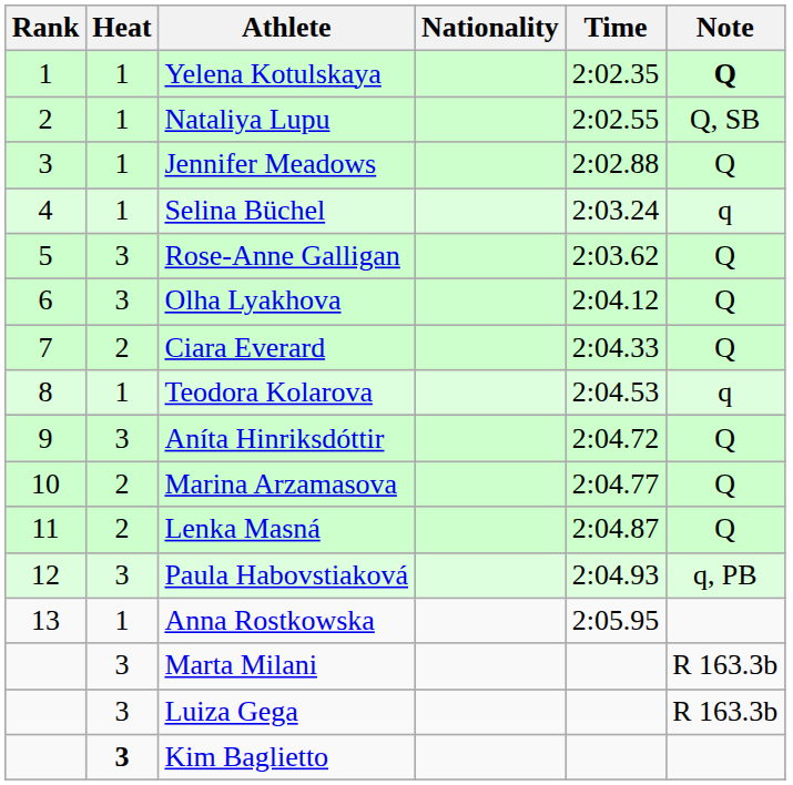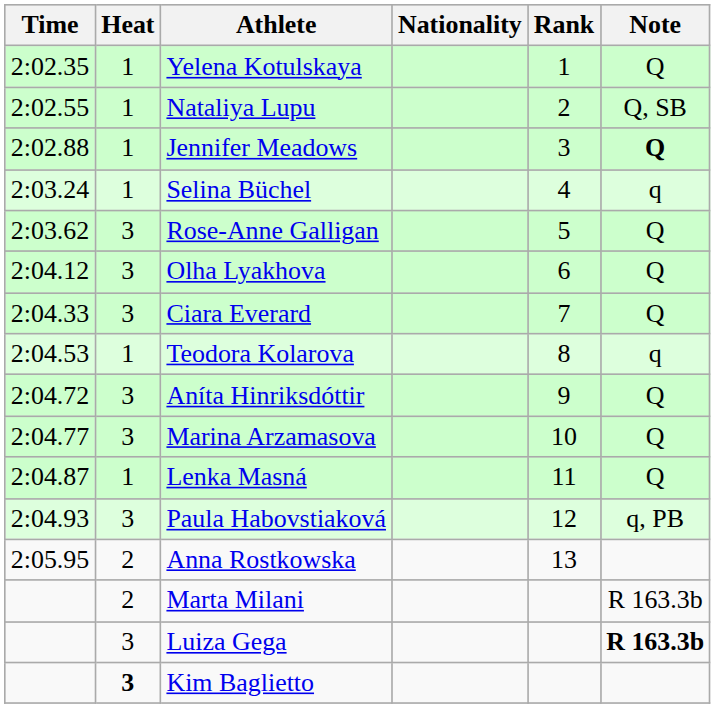 <table class="wikitable sortable" style="text-align:center">
 <tr>
-<th>Rank</th>
+<th>Time</th>
 <th>Heat</th>
 <th>Athlete</th>
 <th>Nationality</th>
-<th>Time</th>
+<th>Rank</th>
 <th>Note</th>
 </tr>
 <tr bgcolor=ccffcc>
-<td>1</td>
+<td>2:02.35</td>
 <td>1</td>
 <td align=left><a href='#'>Yelena Kotulskaya</a></td>
 <td align=left></td>
-<td>2:02.35</td>
-<td><strong>Q</strong></td>
+<td>1</td>
+<td>Q</td>
 </tr>
 <tr bgcolor=ccffcc>
-<td>2</td>
+<td>2:02.55</td>
 <td>1</td>
 <td align=left><a href='#'>Nataliya Lupu</a></td>
 <td align=left></td>
-<td>2:02.55</td>
+<td>2</td>
 <td>Q, SB</td>
 </tr>
 <tr bgcolor=ccffcc>
-<td>3</td>
+<td>2:02.88</td>
 <td>1</td>
 <td align=left><a href='#'>Jennifer Meadows</a></td>
 <td align=left></td>
-<td>2:02.88</td>
+<td>3</td>
+<td><strong>Q</strong></td>
+</tr>
+<tr bgcolor=ddffdd>
+<td>2:03.24</td>
+<td>1</td>
+<td align=left><a href='#'>Selina Büchel</a></td>
+<td align=left></td>
+<td>4</td>
+<td>q</td>
+</tr>
+<tr bgcolor=ccffcc>
+<td>2:03.62</td>
+<td>3</td>
+<td align=left><a href='#'>Rose-Anne Galligan</a></td>
+<td align=left></td>
+<td>5</td>
+<td>Q</td>
+</tr>
+<tr bgcolor=ccffcc>
+<td>2:04.12</td>
+<td>3</td>
+<td align=left><a href='#'>Olha Lyakhova</a></td>
+<td align=left></td>
+<td>6</td>
+<td>Q</td>
+</tr>
+<tr bgcolor=ccffcc>
+<td>2:04.33</td>
+<td>3</td>
+<td align=left><a href='#'>Ciara Everard</a></td>
+<td align=left></td>
+<td>7</td>
 <td>Q</td>
 </tr>
 <tr bgcolor=ddffdd>
-<td>4</td>
+<td>2:04.53</td>
 <td>1</td>
-<td align=left><a href='#'>Selina Büchel</a></td>
+<td align=left><a href='#'>Teodora Kolarova</a></td>
 <td align=left></td>
-<td>2:03.24</td>
+<td>8</td>
 <td>q</td>
 </tr>
 <tr bgcolor=ccffcc>
-<td>5</td>
+<td>2:04.72</td>
 <td>3</td>
-<td align=left><a href='#'>Rose-Anne Galligan</a></td>
+<td align=left><a href='#'>Aníta Hinriksdóttir</a></td>
 <td align=left></td>
-<td>2:03.62</td>
+<td>9</td>
 <td>Q</td>
 </tr>
 <tr bgcolor=ccffcc>
-<td>6</td>
+<td>2:04.77</td>
 <td>3</td>
-<td align=left><a href='#'>Olha Lyakhova</a></td>
+<td align=left><a href='#'>Marina Arzamasova</a></td>
 <td align=left></td>
-<td>2:04.12</td>
+<td>10</td>
 <td>Q</td>
 </tr>
 <tr bgcolor=ccffcc>
-<td>7</td>
-<td>2</td>
-<td align=left><a href='#'>Ciara Everard</a></td>
+<td>2:04.87</td>
+<td>1</td>
+<td align=left><a href='#'>Lenka Masná</a></td>
 <td align=left></td>
-<td>2:04.33</td>
+<td>11</td>
 <td>Q</td>
 </tr>
 <tr bgcolor=ddffdd>
-<td>8</td>
-<td>1</td>
-<td align=left><a href='#'>Teodora Kolarova</a></td>
-<td align=left></td>
-<td>2:04.53</td>
-<td>q</td>
-</tr>
-<tr bgcolor=ccffcc>
-<td>9</td>
-<td>3</td>
-<td align=left><a href='#'>Aníta Hinriksdóttir</a></td>
-<td align=left></td>
-<td>2:04.72</td>
-<td>Q</td>
-</tr>
-<tr bgcolor=ccffcc>
-<td>10</td>
-<td>2</td>
-<td align=left><a href='#'>Marina Arzamasova</a></td>
-<td align=left></td>
-<td>2:04.77</td>
-<td>Q</td>
-</tr>
-<tr bgcolor=ccffcc>
-<td>11</td>
-<td>2</td>
-<td align=left><a href='#'>Lenka Masná</a></td>
-<td align=left></td>
-<td>2:04.87</td>
-<td>Q</td>
-</tr>
-<tr bgcolor=ddffdd>
-<td>12</td>
+<td>2:04.93</td>
 <td>3</td>
 <td align=left><a href='#'>Paula Habovstiaková</a></td>
 <td align=left></td>
-<td>2:04.93</td>
+<td>12</td>
 <td>q, PB</td>
 </tr>
 <tr>
-<td>13</td>
-<td>1</td>
+<td>2:05.95</td>
+<td>2</td>
 <td align=left><a href='#'>Anna Rostkowska</a></td>
 <td align=left></td>
-<td>2:05.95</td>
+<td>13</td>
 <td></td>
 </tr>
 <tr>
 <td></td>
-<td>3</td>
+<td>2</td>
 <td align=left><a href='#'>Marta Milani</a></td>
 <td align=left></td>
 <td></td>
 <td>R 163.3b</td>
 </tr>
 <tr>
 <td></td>
 <td>3</td>
 <td align=left><a href='#'>Luiza Gega</a></td>
 <td align=left></td>
 <td></td>
-<td>R 163.3b</td>
+<td><strong>R 163.3b</strong></td>
 </tr>
 <tr>
 <td></td>
 <td><strong>3</strong></td>
 <td align=left><a href='#'>Kim Baglietto</a></td>
 <td align=left></td>
 <td></td>
 <td></td>
 </tr>
 </table>
